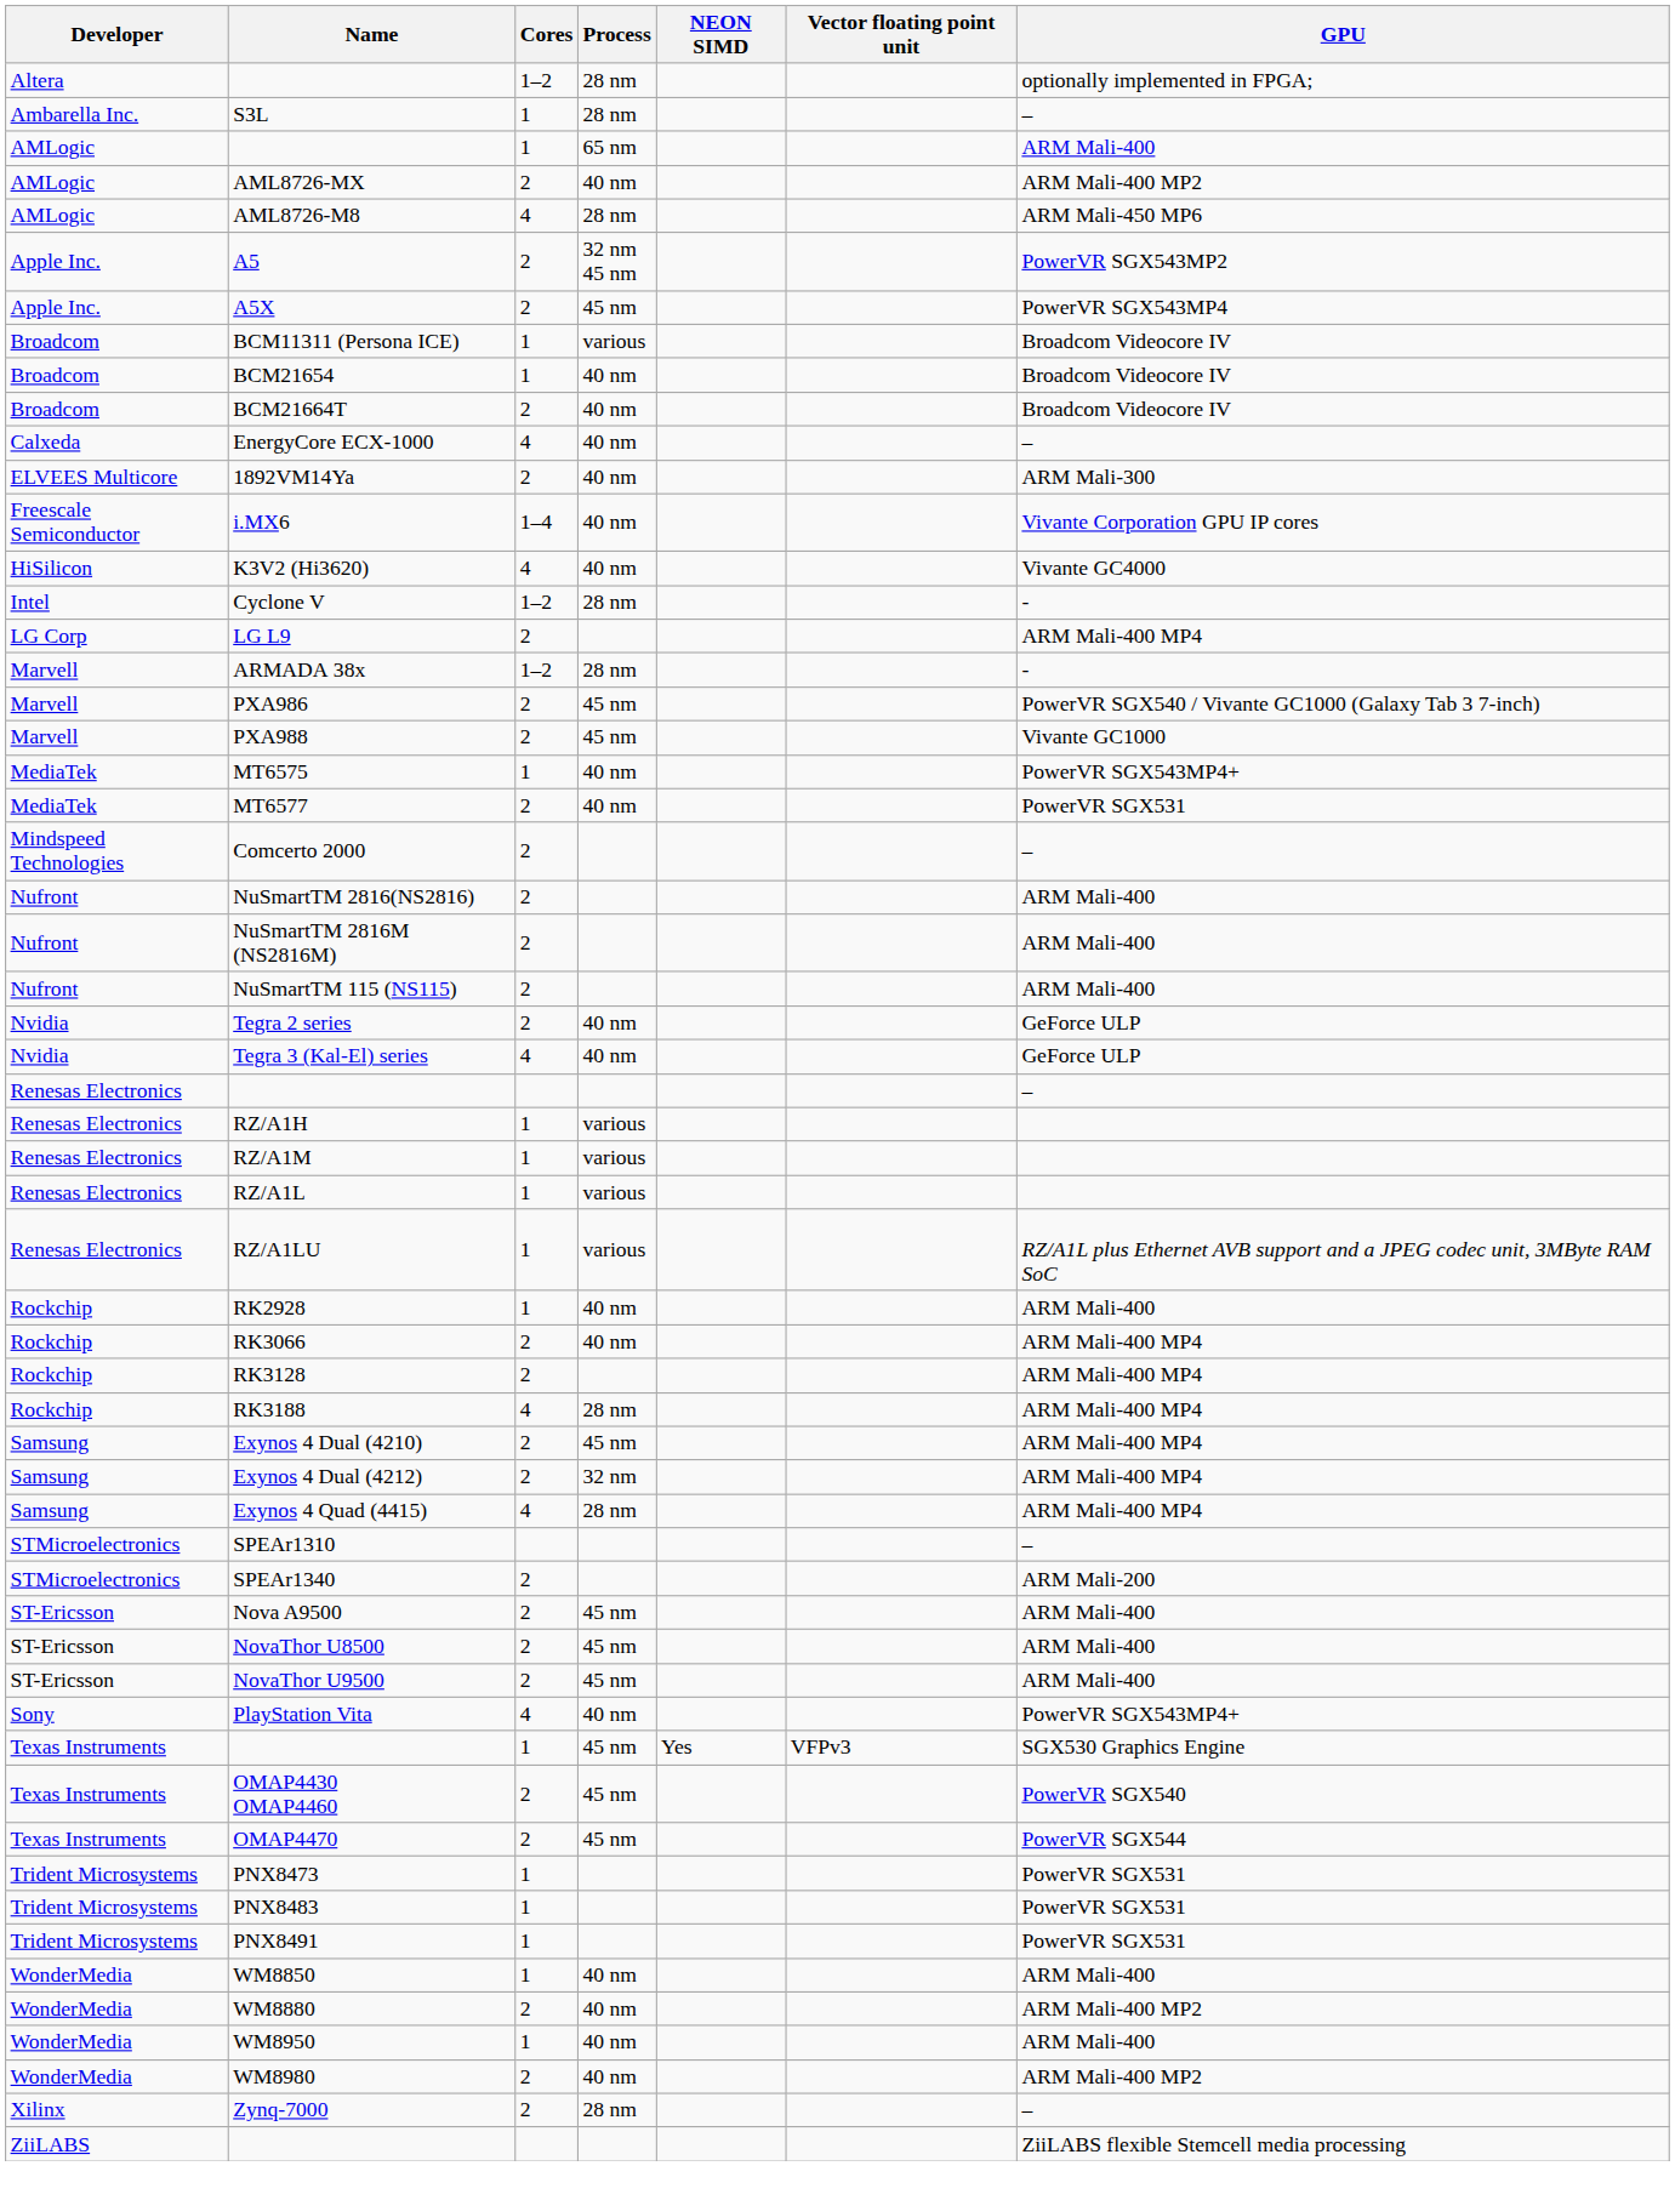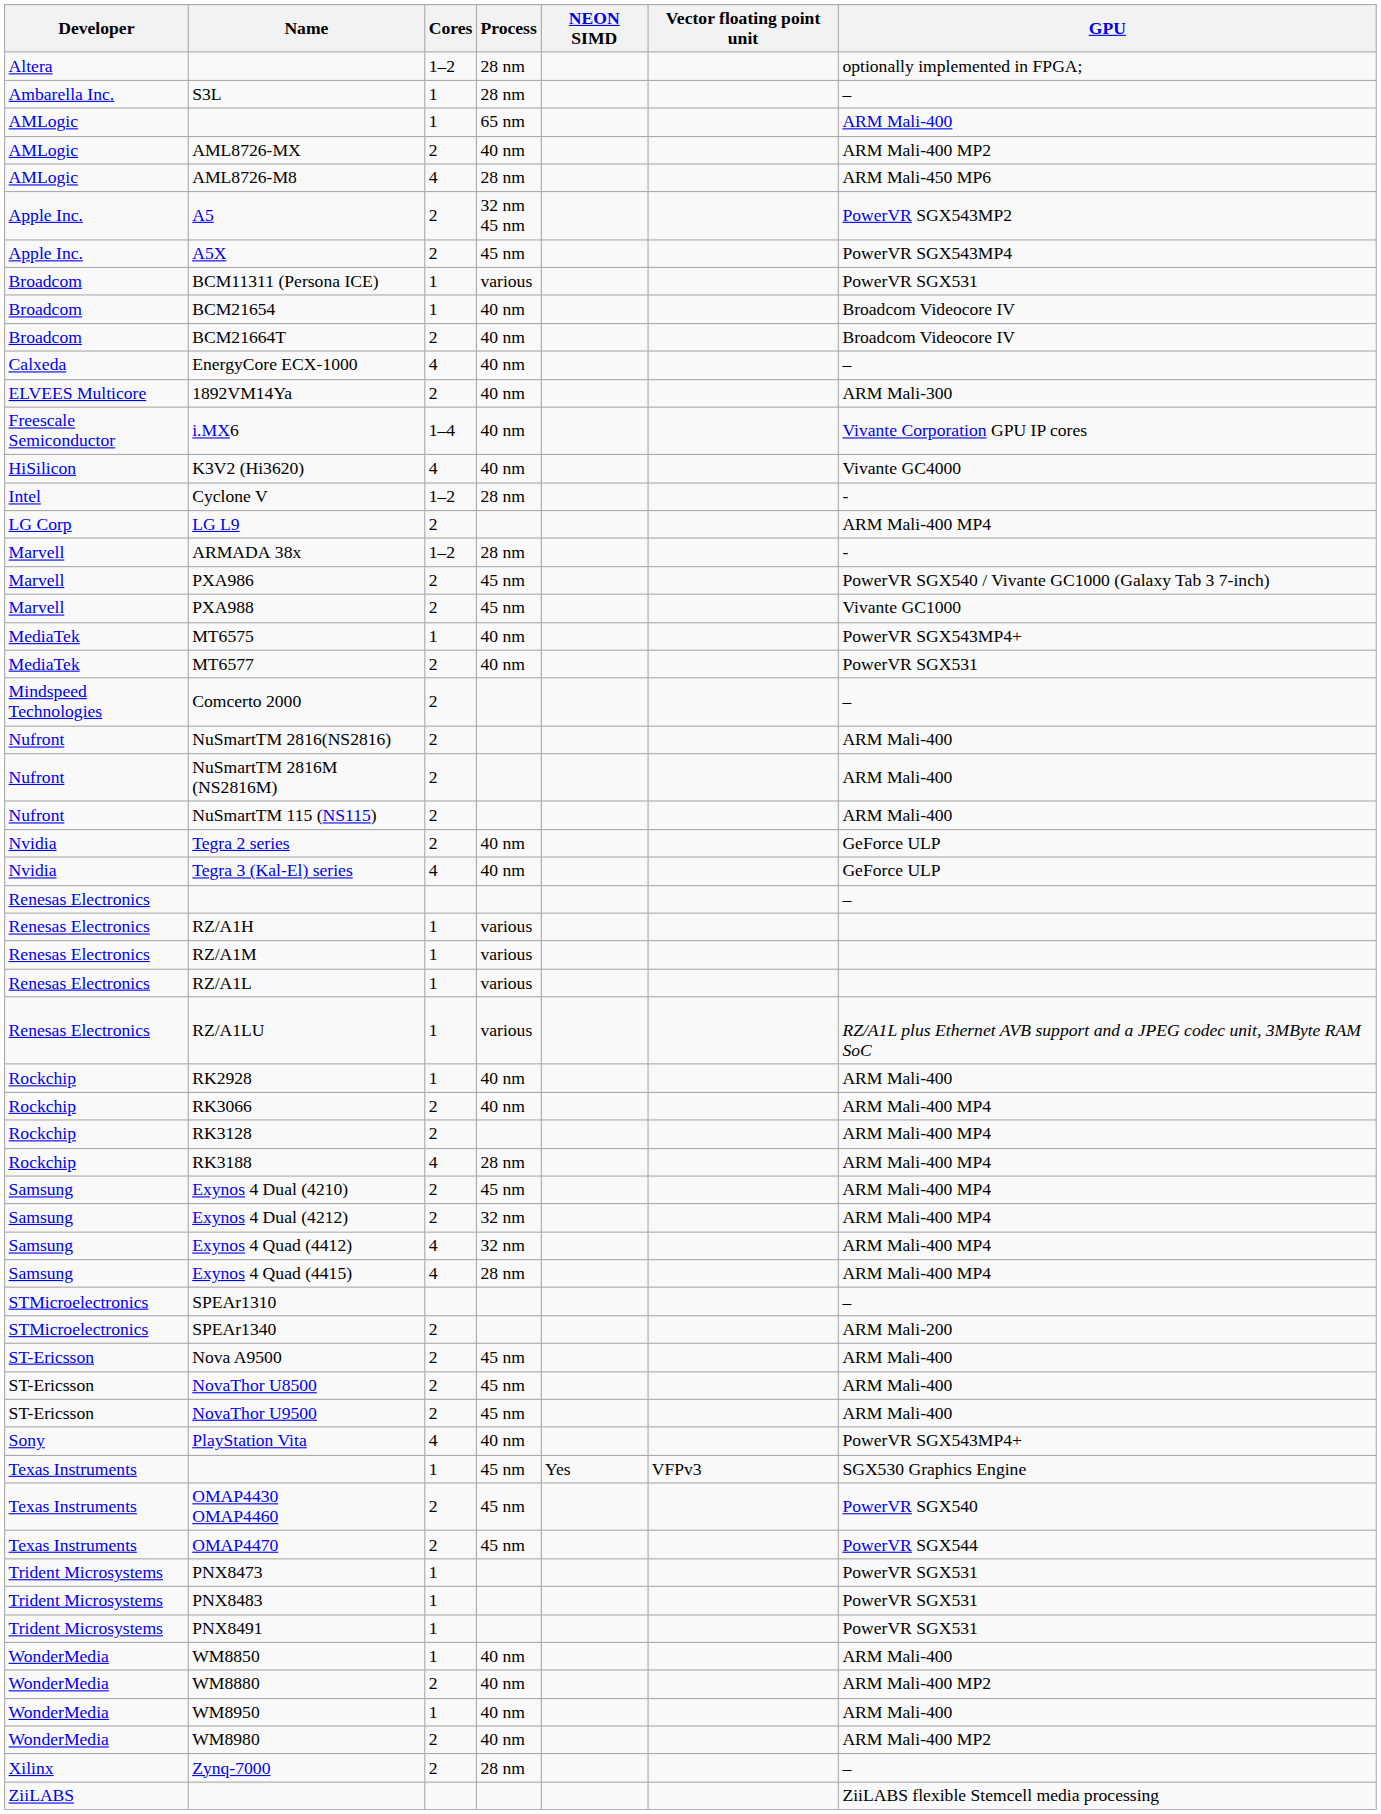 <table class="wikitable sortable">
 <tr>
 <th>Developer</th>
 <th>Name</th>
 <th>Cores</th>
 <th>Process</th>
 <th><a href='#'>NEON</a> SIMD</th>
 <th>Vector floating point unit</th>
 <th><a href='#'>GPU</a></th>
 </tr>
 <tr>
 <td><a href='#'>Altera</a></td>
 <td></td>
 <td>1–2</td>
 <td>28 nm</td>
 <td></td>
 <td></td>
 <td>optionally implemented in FPGA;  </td>
 </tr>
 <tr>
 <td><a href='#'>Ambarella Inc.</a></td>
 <td>S3L</td>
 <td>1</td>
 <td>28 nm</td>
 <td></td>
 <td></td>
 <td>–</td>
 </tr>
 <tr>
 <td><a href='#'>AMLogic</a></td>
 <td></td>
 <td>1</td>
 <td>65 nm</td>
 <td></td>
 <td></td>
 <td><a href='#'>ARM Mali-400</a></td>
 </tr>
 <tr>
 <td><a href='#'>AMLogic</a></td>
 <td>AML8726-MX</td>
 <td>2</td>
 <td>40 nm</td>
 <td></td>
 <td></td>
 <td>ARM Mali-400 MP2</td>
 </tr>
 <tr>
 <td><a href='#'>AMLogic</a></td>
 <td>AML8726-M8</td>
 <td>4</td>
 <td>28 nm</td>
 <td></td>
 <td></td>
 <td>ARM Mali-450 MP6</td>
 </tr>
 <tr>
 <td><a href='#'>Apple Inc.</a></td>
 <td><a href='#'>A5</a></td>
 <td>2</td>
 <td>32 nm<br>45 nm</td>
 <td></td>
 <td></td>
 <td><a href='#'>PowerVR</a> SGX543MP2</td>
 </tr>
 <tr>
 <td><a href='#'>Apple Inc.</a></td>
 <td><a href='#'>A5X</a></td>
 <td>2</td>
 <td>45 nm</td>
 <td></td>
 <td></td>
 <td>PowerVR SGX543MP4</td>
 </tr>
 <tr>
 <td><a href='#'>Broadcom</a></td>
 <td>BCM11311 (Persona ICE)</td>
 <td>1</td>
 <td>various</td>
 <td></td>
 <td></td>
-<td>Broadcom Videocore IV</td>
+<td>PowerVR SGX531</td>
 </tr>
 <tr>
 <td><a href='#'>Broadcom</a></td>
 <td>BCM21654</td>
 <td>1</td>
 <td>40 nm</td>
 <td></td>
 <td></td>
 <td>Broadcom Videocore IV</td>
 </tr>
 <tr>
 <td><a href='#'>Broadcom</a></td>
 <td>BCM21664T</td>
 <td>2</td>
 <td>40 nm</td>
 <td></td>
 <td></td>
 <td>Broadcom Videocore IV</td>
 </tr>
 <tr>
 <td><a href='#'>Calxeda</a></td>
 <td>EnergyCore ECX-1000</td>
 <td>4</td>
 <td>40 nm</td>
 <td></td>
 <td></td>
 <td>–</td>
 </tr>
 <tr>
 <td><a href='#'>ELVEES Multicore</a></td>
 <td>1892VM14Ya</td>
 <td>2</td>
 <td>40 nm</td>
 <td></td>
 <td></td>
 <td>ARM Mali-300</td>
 </tr>
 <tr>
 <td><a href='#'>Freescale Semiconductor</a></td>
 <td><a href='#'>i.MX</a>6</td>
 <td>1–4</td>
 <td>40 nm</td>
 <td></td>
 <td></td>
 <td><a href='#'>Vivante Corporation</a> GPU IP cores</td>
 </tr>
 <tr>
 <td><a href='#'>HiSilicon</a></td>
 <td>K3V2 (Hi3620)</td>
 <td>4</td>
 <td>40 nm</td>
 <td></td>
 <td></td>
 <td>Vivante GC4000</td>
 </tr>
 <tr>
 <td><a href='#'>Intel</a></td>
 <td>Cyclone V</td>
 <td>1–2</td>
 <td>28 nm</td>
 <td></td>
 <td></td>
 <td>-</td>
 </tr>
 <tr>
 <td><a href='#'>LG Corp</a></td>
 <td><a href='#'>LG L9</a></td>
 <td>2</td>
 <td></td>
 <td></td>
 <td></td>
 <td>ARM Mali-400 MP4</td>
 </tr>
 <tr>
 <td><a href='#'>Marvell</a></td>
 <td>ARMADA 38x</td>
 <td>1–2</td>
 <td>28 nm</td>
 <td></td>
 <td></td>
 <td>-</td>
 </tr>
 <tr>
 <td><a href='#'>Marvell</a></td>
 <td>PXA986</td>
 <td>2</td>
 <td>45 nm</td>
 <td></td>
 <td></td>
 <td>PowerVR SGX540 / Vivante GC1000 (Galaxy Tab 3 7-inch)</td>
 </tr>
 <tr>
 <td><a href='#'>Marvell</a></td>
 <td>PXA988</td>
 <td>2</td>
 <td>45 nm</td>
 <td></td>
 <td></td>
 <td>Vivante GC1000</td>
 </tr>
 <tr>
 <td><a href='#'>MediaTek</a></td>
 <td>MT6575</td>
 <td>1</td>
 <td>40 nm</td>
 <td></td>
 <td></td>
 <td>PowerVR SGX543MP4+</td>
 </tr>
 <tr>
 <td><a href='#'>MediaTek</a></td>
 <td>MT6577</td>
 <td>2</td>
 <td>40 nm</td>
 <td></td>
 <td></td>
 <td>PowerVR SGX531</td>
 </tr>
 <tr>
 <td><a href='#'>Mindspeed Technologies</a></td>
 <td>Comcerto 2000</td>
 <td>2</td>
 <td></td>
 <td></td>
 <td></td>
 <td>–</td>
 </tr>
 <tr>
 <td><a href='#'>Nufront</a></td>
 <td>NuSmartTM 2816(NS2816)</td>
 <td>2</td>
 <td></td>
 <td></td>
 <td></td>
 <td>ARM Mali-400</td>
 </tr>
 <tr>
 <td><a href='#'>Nufront</a></td>
 <td>NuSmartTM 2816M (NS2816M)</td>
 <td>2</td>
 <td></td>
 <td></td>
 <td></td>
 <td>ARM Mali-400</td>
 </tr>
 <tr>
 <td><a href='#'>Nufront</a></td>
 <td>NuSmartTM 115 (<a href='#'>NS115</a>)</td>
 <td>2</td>
 <td></td>
 <td></td>
 <td></td>
 <td>ARM Mali-400</td>
 </tr>
 <tr>
 <td><a href='#'>Nvidia</a></td>
 <td><a href='#'>Tegra 2 series</a></td>
 <td>2</td>
 <td>40 nm</td>
 <td></td>
 <td></td>
 <td>GeForce ULP</td>
 </tr>
 <tr>
 <td><a href='#'>Nvidia</a></td>
 <td><a href='#'>Tegra 3 (Kal-El) series</a></td>
 <td>4</td>
 <td>40 nm</td>
 <td></td>
 <td></td>
 <td>GeForce ULP</td>
 </tr>
 <tr>
 <td><a href='#'>Renesas Electronics</a></td>
 <td></td>
 <td></td>
 <td></td>
 <td></td>
 <td></td>
 <td>–</td>
 </tr>
 <tr>
 <td><a href='#'>Renesas Electronics</a></td>
 <td>RZ/A1H</td>
 <td>1</td>
 <td>various</td>
 <td></td>
 <td></td>
 <td><br></td>
 </tr>
 <tr>
 <td><a href='#'>Renesas Electronics</a></td>
 <td>RZ/A1M</td>
 <td>1</td>
 <td>various</td>
 <td></td>
 <td></td>
 <td><br></td>
 </tr>
 <tr>
 <td><a href='#'>Renesas Electronics</a></td>
 <td>RZ/A1L</td>
 <td>1</td>
 <td>various</td>
 <td></td>
 <td></td>
 <td><br></td>
 </tr>
 <tr>
 <td><a href='#'>Renesas Electronics</a></td>
 <td>RZ/A1LU</td>
 <td>1</td>
 <td>various</td>
 <td></td>
 <td></td>
 <td><br><em> RZ/A1L plus Ethernet AVB support and a JPEG codec unit, 3MByte RAM SoC </em></td>
 </tr>
 <tr>
 <td><a href='#'>Rockchip</a></td>
 <td>RK2928</td>
 <td>1</td>
 <td>40 nm</td>
 <td></td>
 <td></td>
 <td>ARM Mali-400</td>
 </tr>
 <tr>
 <td><a href='#'>Rockchip</a></td>
 <td>RK3066</td>
 <td>2</td>
 <td>40 nm</td>
 <td></td>
 <td></td>
 <td>ARM Mali-400 MP4</td>
 </tr>
 <tr>
 <td><a href='#'>Rockchip</a></td>
 <td>RK3128</td>
 <td>2</td>
 <td></td>
 <td></td>
 <td></td>
 <td>ARM Mali-400 MP4</td>
 </tr>
 <tr>
 <td><a href='#'>Rockchip</a></td>
 <td>RK3188</td>
 <td>4</td>
 <td>28 nm</td>
 <td></td>
 <td></td>
 <td>ARM Mali-400 MP4</td>
 </tr>
 <tr>
 <td><a href='#'>Samsung</a></td>
 <td><a href='#'>Exynos</a> 4 Dual (4210)</td>
 <td>2</td>
 <td>45 nm</td>
 <td></td>
 <td></td>
 <td>ARM Mali-400 MP4</td>
 </tr>
 <tr>
 <td><a href='#'>Samsung</a></td>
 <td><a href='#'>Exynos</a> 4 Dual (4212)</td>
 <td>2</td>
 <td>32 nm</td>
 <td></td>
 <td></td>
 <td>ARM Mali-400 MP4</td>
 </tr>
 <tr>
 <td><a href='#'>Samsung</a></td>
+<td><a href='#'>Exynos</a> 4 Quad (4412)</td>
+<td>4</td>
+<td>32 nm</td>
+<td></td>
+<td></td>
+<td>ARM Mali-400 MP4</td>
+</tr>
+<tr>
+<td><a href='#'>Samsung</a></td>
 <td><a href='#'>Exynos</a> 4 Quad (4415)</td>
 <td>4</td>
 <td>28 nm</td>
 <td></td>
 <td></td>
 <td>ARM Mali-400 MP4</td>
 </tr>
 <tr>
 <td><a href='#'>STMicroelectronics</a></td>
 <td>SPEAr1310</td>
 <td></td>
 <td></td>
 <td></td>
 <td></td>
 <td>–</td>
 </tr>
 <tr>
 <td><a href='#'>STMicroelectronics</a></td>
 <td>SPEAr1340</td>
 <td>2</td>
 <td></td>
 <td></td>
 <td></td>
 <td>ARM Mali-200</td>
 </tr>
 <tr>
 <td><a href='#'>ST-Ericsson</a></td>
 <td>Nova A9500</td>
 <td>2</td>
 <td>45 nm</td>
 <td></td>
 <td></td>
 <td>ARM Mali-400</td>
 </tr>
 <tr>
 <td>ST-Ericsson</td>
 <td><a href='#'>NovaThor U8500</a></td>
 <td>2</td>
 <td>45 nm</td>
 <td></td>
 <td></td>
 <td>ARM Mali-400</td>
 </tr>
 <tr>
 <td>ST-Ericsson</td>
 <td><a href='#'>NovaThor U9500</a></td>
 <td>2</td>
 <td>45 nm</td>
 <td></td>
 <td></td>
 <td>ARM Mali-400</td>
 </tr>
 <tr>
 <td><a href='#'>Sony</a></td>
 <td><a href='#'>PlayStation Vita</a></td>
 <td>4</td>
 <td>40 nm</td>
 <td></td>
 <td></td>
 <td>PowerVR SGX543MP4+</td>
 </tr>
 <tr>
 <td><a href='#'>Texas Instruments</a></td>
 <td></td>
 <td>1</td>
 <td>45 nm</td>
 <td>Yes</td>
 <td>VFPv3</td>
 <td>SGX530 Graphics Engine</td>
 </tr>
 <tr>
 <td><a href='#'>Texas Instruments</a></td>
 <td><a href='#'>OMAP4430<br>OMAP4460</a></td>
 <td>2</td>
 <td>45 nm</td>
 <td></td>
 <td></td>
 <td><a href='#'>PowerVR</a> SGX540</td>
 </tr>
 <tr>
 <td><a href='#'>Texas Instruments</a></td>
 <td><a href='#'>OMAP4470</a></td>
 <td>2</td>
 <td>45 nm</td>
 <td></td>
 <td></td>
 <td><a href='#'>PowerVR</a> SGX544</td>
 </tr>
 <tr>
 <td><a href='#'>Trident Microsystems</a></td>
 <td>PNX8473</td>
 <td>1</td>
 <td></td>
 <td></td>
 <td></td>
 <td>PowerVR SGX531</td>
 </tr>
 <tr>
 <td><a href='#'>Trident Microsystems</a></td>
 <td>PNX8483</td>
 <td>1</td>
 <td></td>
 <td></td>
 <td></td>
 <td>PowerVR SGX531</td>
 </tr>
 <tr>
 <td><a href='#'>Trident Microsystems</a></td>
 <td>PNX8491</td>
 <td>1</td>
 <td></td>
 <td></td>
 <td></td>
 <td>PowerVR SGX531</td>
 </tr>
 <tr>
 <td><a href='#'>WonderMedia</a></td>
 <td>WM8850</td>
 <td>1</td>
 <td>40 nm</td>
 <td></td>
 <td></td>
 <td>ARM Mali-400</td>
 </tr>
 <tr>
 <td><a href='#'>WonderMedia</a></td>
 <td>WM8880</td>
 <td>2</td>
 <td>40 nm</td>
 <td></td>
 <td></td>
 <td>ARM Mali-400 MP2</td>
 </tr>
 <tr>
 <td><a href='#'>WonderMedia</a></td>
 <td>WM8950</td>
 <td>1</td>
 <td>40 nm</td>
 <td></td>
 <td></td>
 <td>ARM Mali-400</td>
 </tr>
 <tr>
 <td><a href='#'>WonderMedia</a></td>
 <td>WM8980</td>
 <td>2</td>
 <td>40 nm</td>
 <td></td>
 <td></td>
 <td>ARM Mali-400 MP2</td>
 </tr>
 <tr>
 <td><a href='#'>Xilinx</a></td>
 <td><a href='#'>Zynq-7000</a></td>
 <td>2</td>
 <td>28 nm</td>
 <td></td>
 <td></td>
 <td>–</td>
 </tr>
 <tr>
 <td><a href='#'>ZiiLABS</a></td>
 <td></td>
 <td></td>
 <td></td>
 <td></td>
 <td></td>
 <td>ZiiLABS flexible Stemcell media processing</td>
 </tr>
 </table>
